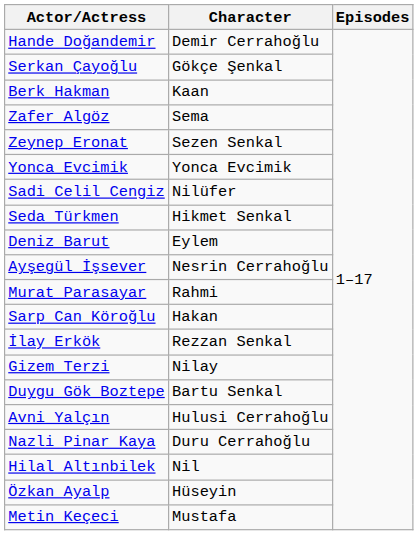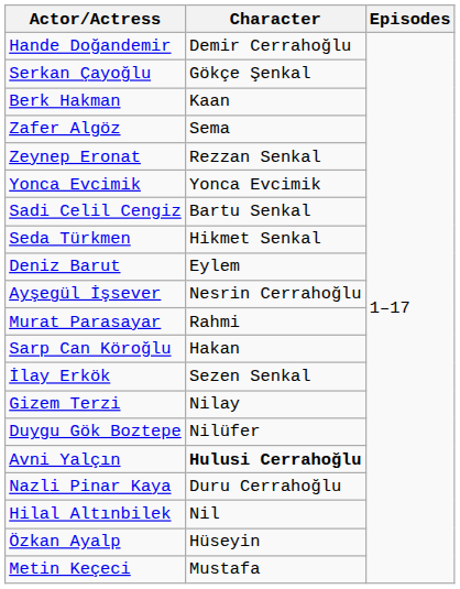 <table class="wikitable">
 <tr>
 <th>Actor/Actress</th>
 <th>Character</th>
 <th>Episodes</th>
 </tr>
 <tr>
 <td><a href='#'>Hande Doğandemir</a></td>
 <td>Demir Cerrahoğlu</td>
 <td rowspan="20">1–17</td>
 </tr>
 <tr>
 <td><a href='#'>Serkan Çayoğlu</a></td>
 <td>Gökçe Şenkal</td>
 </tr>
 <tr>
 <td><a href='#'>Berk Hakman</a></td>
 <td>Kaan</td>
 </tr>
 <tr>
 <td><a href='#'>Zafer Algöz</a></td>
 <td>Sema</td>
 </tr>
 <tr>
 <td><a href='#'>Zeynep Eronat</a></td>
-<td>Sezen Senkal</td>
+<td>Rezzan Senkal</td>
 </tr>
 <tr>
 <td><a href='#'>Yonca Evcimik</a></td>
 <td>Yonca Evcimik</td>
 </tr>
 <tr>
 <td><a href='#'>Sadi Celil Cengiz</a></td>
-<td>Nilüfer</td>
+<td>Bartu Senkal</td>
 </tr>
 <tr>
 <td><a href='#'>Seda Türkmen</a></td>
 <td>Hikmet Senkal</td>
 </tr>
 <tr>
 <td><a href='#'>Deniz Barut</a></td>
 <td>Eylem</td>
 </tr>
 <tr>
 <td><a href='#'>Ayşegül İşsever</a></td>
 <td>Nesrin Cerrahoğlu</td>
 </tr>
 <tr>
 <td><a href='#'>Murat Parasayar</a></td>
 <td>Rahmi</td>
 </tr>
 <tr>
 <td><a href='#'>Sarp Can Köroğlu</a></td>
 <td>Hakan</td>
 </tr>
 <tr>
 <td><a href='#'>İlay Erkök</a></td>
-<td>Rezzan Senkal</td>
+<td>Sezen Senkal</td>
 </tr>
 <tr>
 <td><a href='#'>Gizem Terzi</a></td>
 <td>Nilay</td>
 </tr>
 <tr>
 <td><a href='#'>Duygu Gök Boztepe</a></td>
-<td>Bartu Senkal</td>
+<td>Nilüfer</td>
 </tr>
 <tr>
 <td><a href='#'>Avni Yalçın</a></td>
-<td>Hulusi Cerrahoğlu</td>
+<td><strong>Hulusi Cerrahoğlu</strong></td>
 </tr>
 <tr>
 <td><a href='#'>Nazli Pinar Kaya</a></td>
 <td>Duru Cerrahoğlu</td>
 </tr>
 <tr>
 <td><a href='#'>Hilal Altınbilek</a></td>
 <td>Nil</td>
 </tr>
 <tr>
 <td><a href='#'>Özkan Ayalp</a></td>
 <td>Hüseyin</td>
 </tr>
 <tr>
 <td><a href='#'>Metin Keçeci</a></td>
 <td>Mustafa</td>
 </tr>
 </table>
